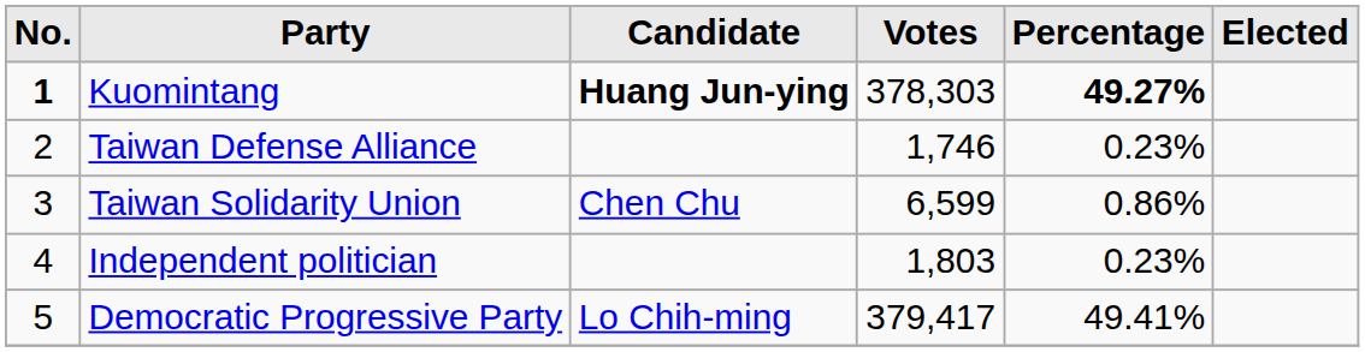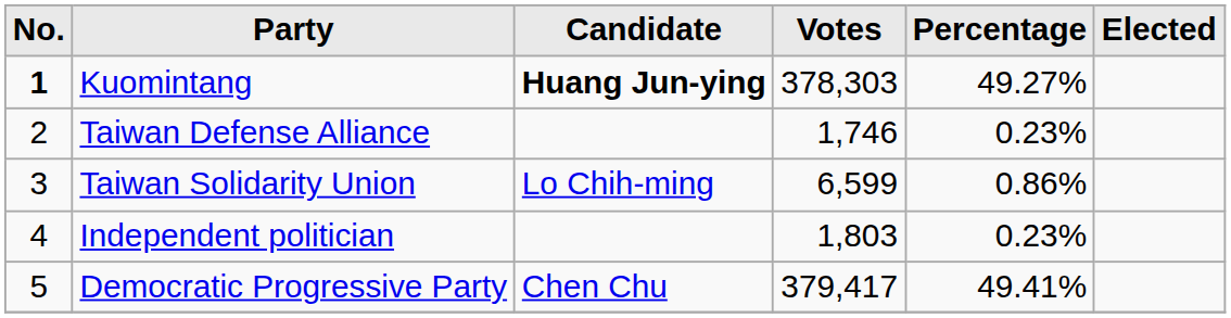 <table class="wikitable">
 <tr>
 <th style="background-color:#E9E9E9">No.</th>
 <th style="background-color:#E9E9E9">Party</th>
 <th style="background-color:#E9E9E9">Candidate</th>
 <th style="background-color:#E9E9E9">Votes</th>
 <th style="background-color:#E9E9E9">Percentage</th>
 <th style="background-color:#E9E9E9">Elected</th>
 </tr>
 <tr>
 <td align="center"><strong>1</strong></td>
 <td><a href='#'>Kuomintang</a></td>
 <td><strong>Huang Jun-ying</strong></td>
 <td align="right">378,303</td>
-<td align="right"><strong>49.27%</strong></td>
+<td align="right">49.27%</td>
 <td></td>
 </tr>
 <tr>
 <td align="center">2</td>
 <td><a href='#'>Taiwan Defense Alliance</a></td>
 <td></td>
 <td align="right">1,746</td>
 <td align="right">0.23%</td>
 <td></td>
 </tr>
 <tr>
 <td align="center">3</td>
 <td><a href='#'>Taiwan Solidarity Union</a></td>
-<td><a href='#'>Chen Chu</a></td>
+<td><a href='#'>Lo Chih-ming</a></td>
 <td align="right">6,599</td>
 <td align="right">0.86%</td>
 <td></td>
 </tr>
 <tr>
 <td align="center">4</td>
 <td><a href='#'>Independent politician</a></td>
 <td></td>
 <td align="right">1,803</td>
 <td align="right">0.23%</td>
 <td></td>
 </tr>
 <tr>
 <td align="center">5</td>
 <td><a href='#'>Democratic Progressive Party</a></td>
-<td><a href='#'>Lo Chih-ming</a></td>
+<td><a href='#'>Chen Chu</a></td>
 <td align="right">379,417</td>
 <td align="right">49.41%</td>
 <td align="center"></td>
 </tr>
 <tr>
 </tr>
 </table>
